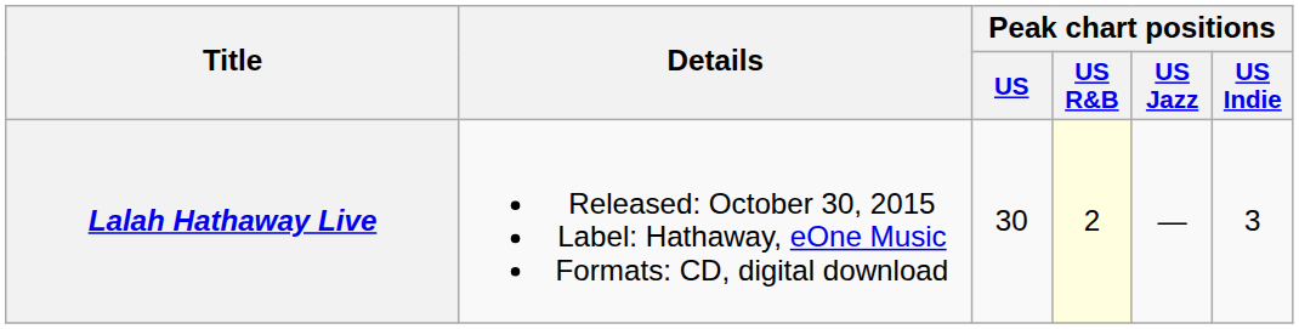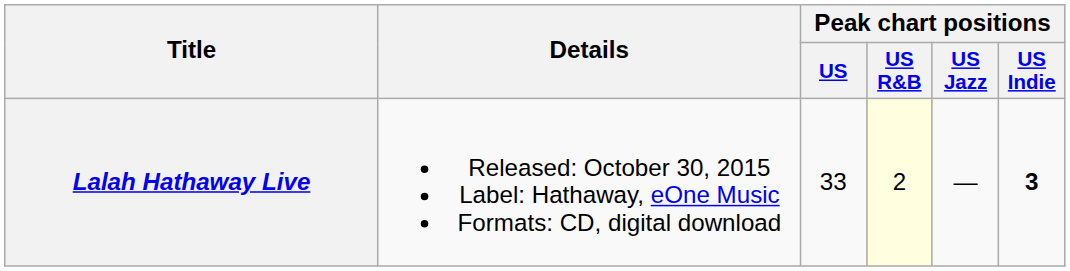 <table class="wikitable plainrowheaders" style="text-align:center;">
 <tr>
 <th scope="col" rowspan="2" style="width:15em;">Title</th>
 <th scope="col" rowspan="2" style="width:17em;">Details</th>
 <th scope="col" colspan="5">Peak chart positions</th>
 </tr>
 <tr>
 <th scope="col" style="width:2.75em;font-size:85%;"><a href='#'>US</a><br></th>
 <th scope="col" style="width:2.75em;font-size:85%;"><a href='#'>US<br>R&B</a><br></th>
 <th scope="col" style="width:2.75em;font-size:85%;"><a href='#'>US<br>Jazz</a><br></th>
 <th scope="col" style="width:2.75em;font-size:85%;"><a href='#'>US<br>Indie</a><br></th>
 </tr>
 <tr>
 <th scope="row"><em><a href='#'>Lalah Hathaway Live</a></em></th>
 <td><br><ul><li>Released: October 30, 2015</li><li>Label: Hathaway, <a href='#'>eOne Music</a></li><li>Formats: CD, digital download</li></ul></td>
-<td style="text-align:center;">30</td>
+<td style="text-align:center;">33</td>
 <td style="background: lightyellow; text-align:center;">2</td>
 <td style="text-align:center;">—</td>
-<td style="text-align:center;">3</td>
+<td style="text-align:center;"><strong>3</strong></td>
 </tr>
 </table>
